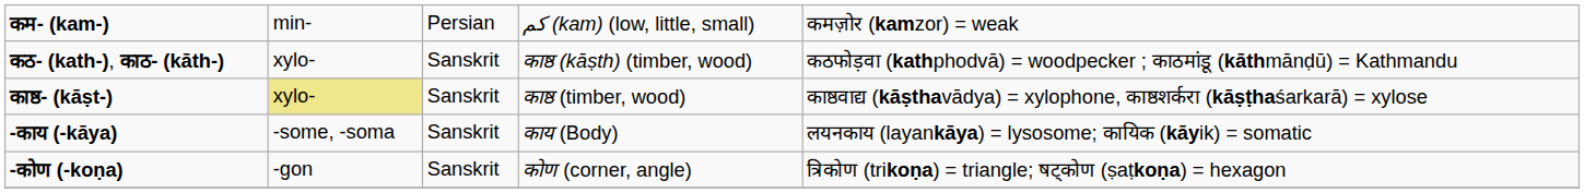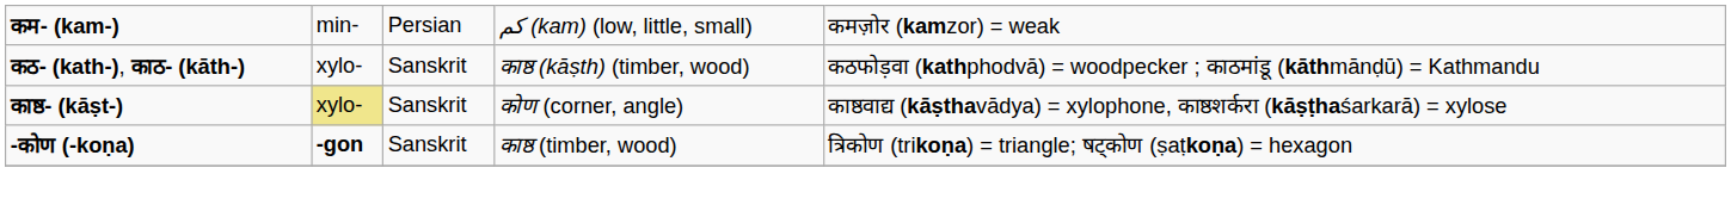 <table class="wikitable sortable" width="100%">
 <tr>
 <td><strong>कम- (kam-)</strong></td>
 <td>min-</td>
 <td>Persian</td>
 <td><em>کم (kam)</em> (low, little, small)</td>
 <td>कमज़ोर (<strong>kam</strong>zor) = weak</td>
 </tr>
 <tr>
 <td><strong>कठ- (kath-)</strong>, <strong>काठ- (kāth-)</strong></td>
 <td>xylo-</td>
 <td>Sanskrit</td>
 <td><em>काष्ठ (kāṣth)</em> (timber, wood)</td>
 <td>कठफोड़वा (<strong>kath</strong>phodvā) = woodpecker ; काठमांडू (<strong>kāth</strong>mānḍū) = Kathmandu</td>
 </tr>
 <tr>
 <td><strong>काष्ठ- (kāṣt-)</strong></td>
 <td style="background: khaki;">xylo-</td>
 <td>Sanskrit</td>
-<td><em>काष्ठ</em> (timber, wood)</td>
+<td><em>कोण</em> (corner, angle)</td>
 <td>काष्ठवाद्य (<strong>kāṣtha</strong>vādya) = xylophone, काष्ठशर्करा (<strong>kāṣṭha</strong>śarkarā) = xylose</td>
 </tr>
 <tr>
-<td><strong>-काय (-kāya)</strong></td>
-<td>-some, -soma</td>
+<td><strong>-कोण (-koṇa)</strong></td>
+<td><strong>-gon</strong></td>
 <td>Sanskrit</td>
-<td><em>काय</em> (Body)</td>
-<td>लयनकाय (layan<strong>kāya</strong>) = lysosome; कायिक (<strong>kāy</strong>ik) = somatic</td>
-</tr>
-<tr>
-<td><strong>-कोण (-koṇa)</strong></td>
-<td>-gon</td>
-<td>Sanskrit</td>
-<td><em>कोण</em> (corner, angle)</td>
+<td><em>काष्ठ</em> (timber, wood)</td>
 <td>त्रिकोण (tri<strong>koṇa</strong>) = triangle; षट्कोण (ṣaṭ<strong>koṇa</strong>) = hexagon</td>
 </tr>
 <tr>
 </tr>
 </table>
